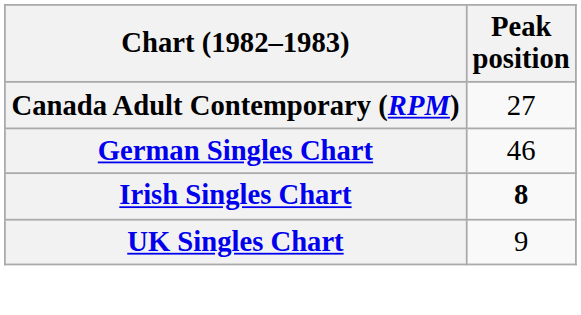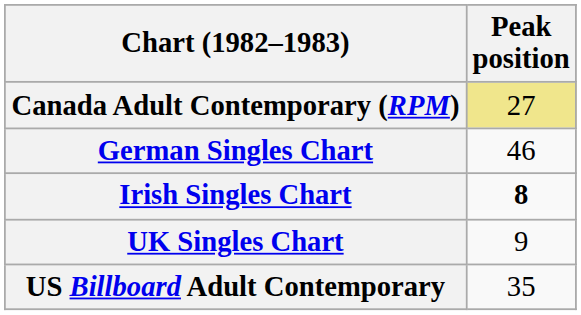 <table class="wikitable sortable plainrowheaders" style="text-align:center">
 <tr>
 <th>Chart (1982–1983)</th>
 <th>Peak<br>position</th>
 </tr>
 <tr>
 <th scope="row">Canada Adult Contemporary (<em><a href='#'>RPM</a></em>)</th>
-<td>27</td>
+<td style="background: khaki;">27</td>
 </tr>
 <tr>
 <th scope="row"><a href='#'>German Singles Chart</a></th>
 <td>46</td>
 </tr>
 <tr>
 <th scope="row"><a href='#'>Irish Singles Chart</a></th>
 <td><strong>8</strong></td>
 </tr>
 <tr>
 <th scope="row"><a href='#'>UK Singles Chart</a></th>
 <td>9</td>
 </tr>
+<tr>
+<th scope="row">US <a href='#'><em>Billboard</em></a> Adult Contemporary</th>
+<td>35</td>
+</tr>
 </table>
